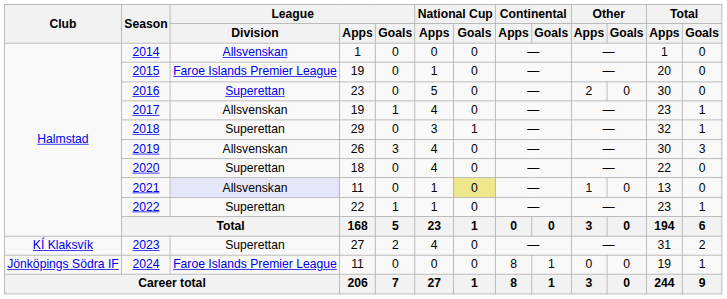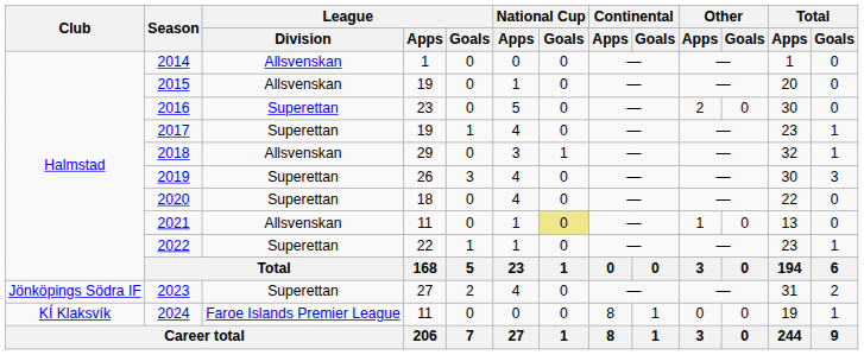 <table class="wikitable" style="text-align: center;">
 <tr>
 <th rowspan="2">Club</th>
 <th rowspan="2">Season</th>
 <th colspan="3">League</th>
 <th colspan="2">National Cup</th>
 <th colspan="2">Continental</th>
 <th colspan="2">Other</th>
 <th colspan="2">Total</th>
 </tr>
 <tr>
 <th>Division</th>
 <th>Apps</th>
 <th>Goals</th>
 <th>Apps</th>
 <th>Goals</th>
 <th>Apps</th>
 <th>Goals</th>
 <th>Apps</th>
 <th>Goals</th>
 <th>Apps</th>
 <th>Goals</th>
 </tr>
 <tr>
 <td rowspan="10"><a href='#'>Halmstad</a></td>
 <td><a href='#'>2014</a></td>
 <td><a href='#'>Allsvenskan</a></td>
 <td>1</td>
 <td>0</td>
 <td>0</td>
 <td>0</td>
 <td colspan="2">—</td>
 <td colspan="2">—</td>
 <td>1</td>
 <td>0</td>
 </tr>
 <tr>
 <td><a href='#'>2015</a></td>
-<td><a href='#'>Faroe Islands Premier League</a></td>
+<td>Allsvenskan</td>
 <td>19</td>
 <td>0</td>
 <td>1</td>
 <td>0</td>
 <td colspan="2">—</td>
 <td colspan="2">—</td>
 <td>20</td>
 <td>0</td>
 </tr>
 <tr>
 <td><a href='#'>2016</a></td>
 <td><a href='#'>Superettan</a></td>
 <td>23</td>
 <td>0</td>
 <td>5</td>
 <td>0</td>
 <td colspan="2">—</td>
 <td>2</td>
 <td>0</td>
 <td>30</td>
 <td>0</td>
 </tr>
 <tr>
 <td><a href='#'>2017</a></td>
-<td>Allsvenskan</td>
+<td>Superettan</td>
 <td>19</td>
 <td>1</td>
 <td>4</td>
 <td>0</td>
 <td colspan="2">—</td>
 <td colspan="2">—</td>
 <td>23</td>
 <td>1</td>
 </tr>
 <tr>
 <td><a href='#'>2018</a></td>
-<td>Superettan</td>
+<td>Allsvenskan</td>
 <td>29</td>
 <td>0</td>
 <td>3</td>
 <td>1</td>
 <td colspan="2">—</td>
 <td colspan="2">—</td>
 <td>32</td>
 <td>1</td>
 </tr>
 <tr>
 <td><a href='#'>2019</a></td>
-<td>Allsvenskan</td>
+<td>Superettan</td>
 <td>26</td>
 <td>3</td>
 <td>4</td>
 <td>0</td>
 <td colspan="2">—</td>
 <td colspan="2">—</td>
 <td>30</td>
 <td>3</td>
 </tr>
 <tr>
 <td><a href='#'>2020</a></td>
 <td>Superettan</td>
 <td>18</td>
 <td>0</td>
 <td>4</td>
 <td>0</td>
 <td colspan="2">—</td>
 <td colspan="2">—</td>
 <td>22</td>
 <td>0</td>
 </tr>
 <tr>
 <td><a href='#'>2021</a></td>
-<td style="background: lavender;">Allsvenskan</td>
+<td>Allsvenskan</td>
 <td>11</td>
 <td>0</td>
 <td>1</td>
 <td style="background: khaki;">0</td>
 <td colspan="2">—</td>
 <td>1</td>
 <td>0</td>
 <td>13</td>
 <td>0</td>
 </tr>
 <tr>
 <td><a href='#'>2022</a></td>
 <td>Superettan</td>
 <td>22</td>
 <td>1</td>
 <td>1</td>
 <td>0</td>
 <td colspan="2">—</td>
 <td colspan="2">—</td>
 <td>23</td>
 <td>1</td>
 </tr>
 <tr>
 <th colspan="2">Total</th>
 <th>168</th>
 <th>5</th>
 <th>23</th>
 <th>1</th>
 <th>0</th>
 <th>0</th>
 <th>3</th>
 <th>0</th>
 <th>194</th>
 <th>6</th>
 </tr>
 <tr>
-<td><a href='#'>KÍ Klaksvík</a></td>
+<td><a href='#'>Jönköpings Södra IF</a></td>
 <td><a href='#'>2023</a></td>
 <td>Superettan</td>
 <td>27</td>
 <td>2</td>
 <td>4</td>
 <td>0</td>
 <td colspan="2">—</td>
 <td colspan="2">—</td>
 <td>31</td>
 <td>2</td>
 </tr>
 <tr>
-<td><a href='#'>Jönköpings Södra IF</a></td>
+<td><a href='#'>KÍ Klaksvík</a></td>
 <td><a href='#'>2024</a></td>
 <td><a href='#'>Faroe Islands Premier League</a></td>
 <td>11</td>
 <td>0</td>
 <td>0</td>
 <td>0</td>
 <td>8</td>
 <td>1</td>
 <td>0</td>
 <td>0</td>
 <td>19</td>
 <td>1</td>
 </tr>
 <tr>
 <th colspan="3">Career total</th>
 <th>206</th>
 <th>7</th>
 <th>27</th>
 <th>1</th>
 <th>8</th>
 <th>1</th>
 <th>3</th>
 <th>0</th>
 <th>244</th>
 <th>9</th>
 </tr>
 </table>
